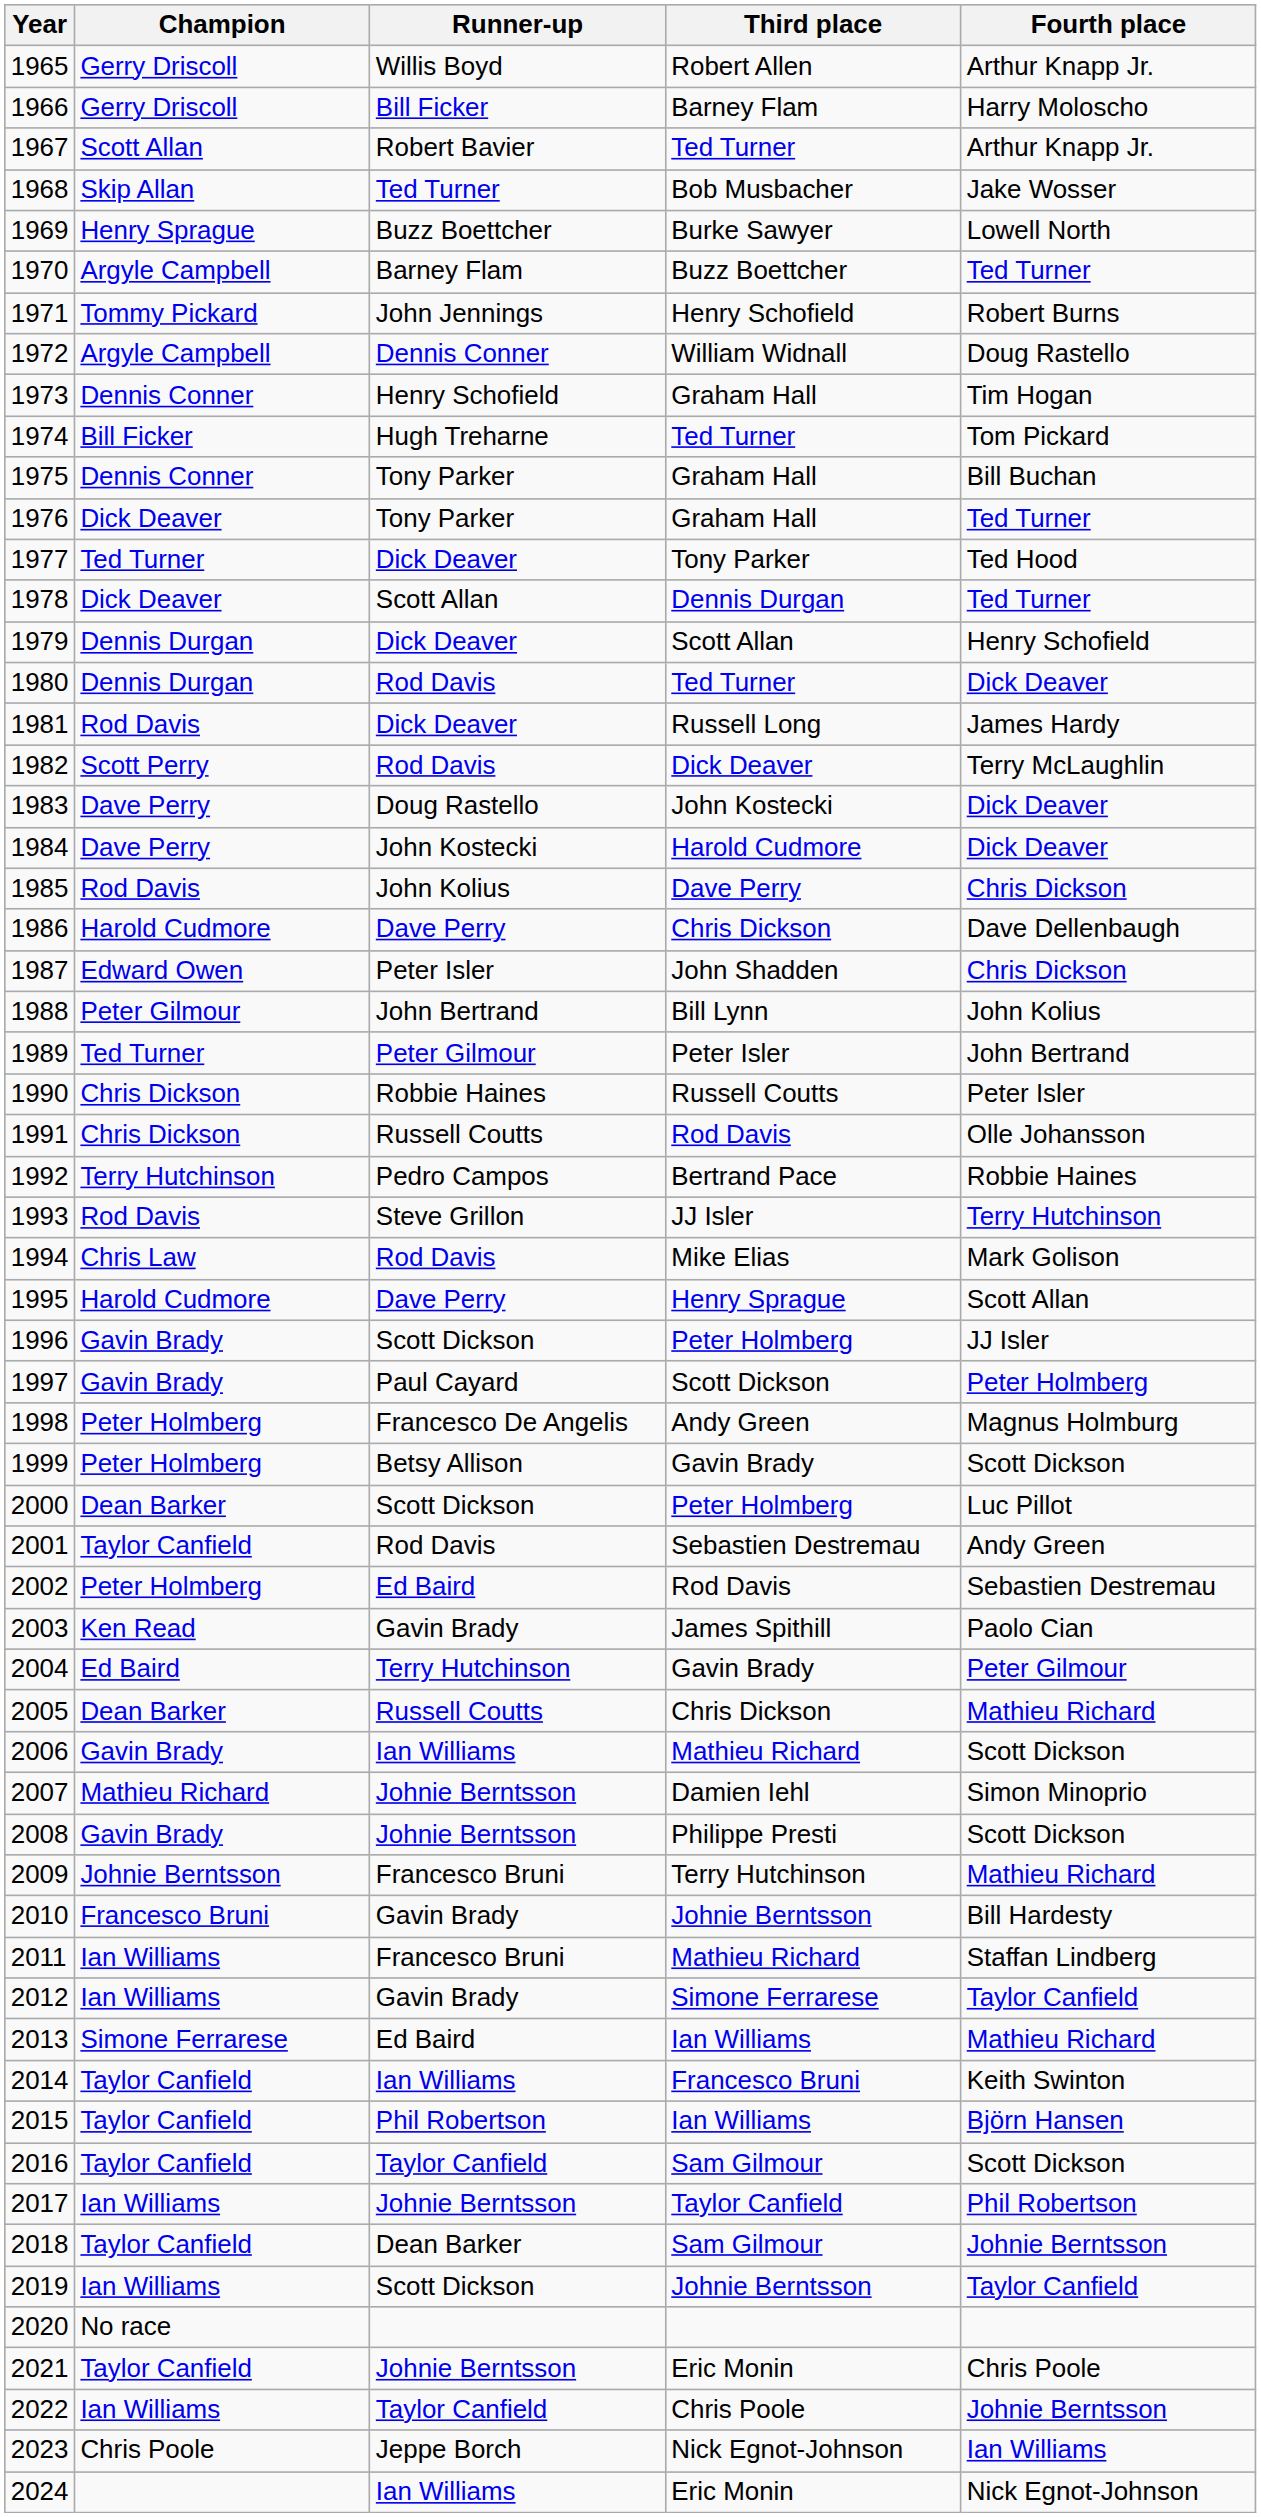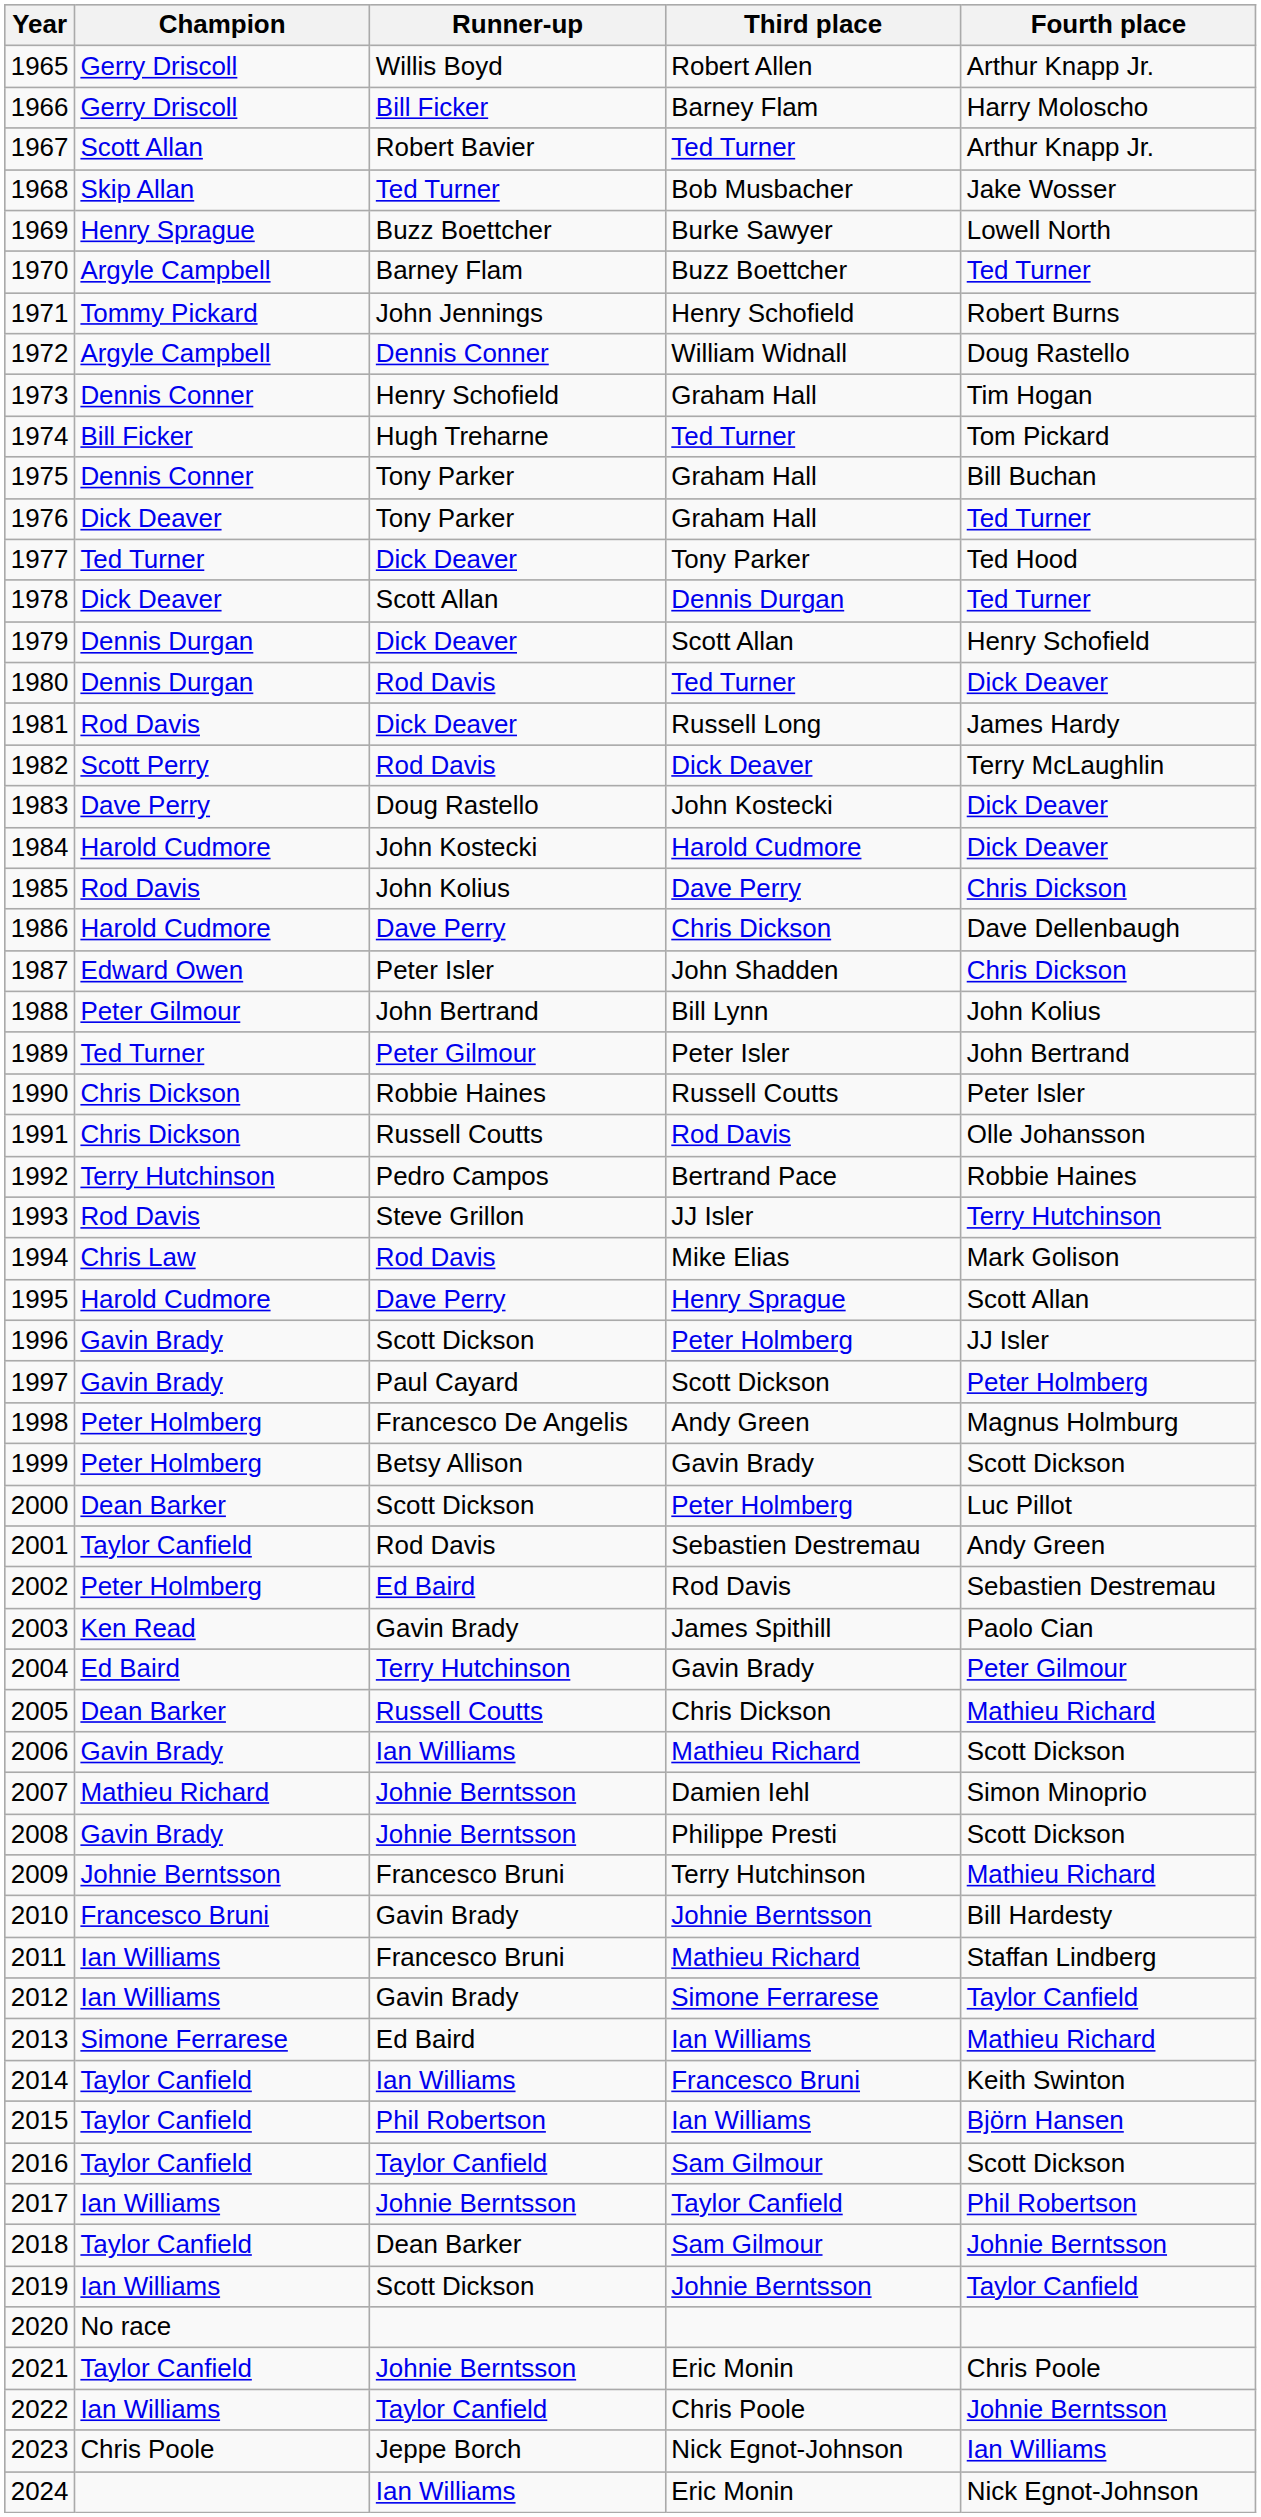 <table class="wikitable">
 <tr>
 <th>Year</th>
 <th style="width:175px;">Champion</th>
 <th style="width:175px;">Runner-up</th>
 <th style="width:175px;">Third place</th>
 <th style="width:175px;">Fourth place</th>
 </tr>
 <tr>
 <td>1965</td>
 <td> <a href='#'>Gerry Driscoll</a></td>
 <td> Willis Boyd</td>
 <td> Robert Allen</td>
 <td> Arthur Knapp Jr.</td>
 </tr>
 <tr>
 <td>1966</td>
 <td> <a href='#'>Gerry Driscoll</a></td>
 <td> <a href='#'>Bill Ficker</a></td>
 <td> Barney Flam</td>
 <td> Harry Moloscho</td>
 </tr>
 <tr>
 <td>1967</td>
 <td> <a href='#'>Scott Allan</a></td>
 <td> Robert Bavier</td>
 <td> <a href='#'>Ted Turner</a></td>
 <td> Arthur Knapp Jr.</td>
 </tr>
 <tr>
 <td>1968</td>
 <td> <a href='#'>Skip Allan</a></td>
 <td> <a href='#'>Ted Turner</a></td>
 <td> Bob Musbacher</td>
 <td> Jake Wosser</td>
 </tr>
 <tr>
 <td>1969</td>
 <td> <a href='#'>Henry Sprague</a></td>
 <td> Buzz Boettcher</td>
 <td> Burke Sawyer</td>
 <td> Lowell North</td>
 </tr>
 <tr>
 <td>1970</td>
 <td> <a href='#'>Argyle Campbell</a></td>
 <td> Barney Flam</td>
 <td> Buzz Boettcher</td>
 <td> <a href='#'>Ted Turner</a></td>
 </tr>
 <tr>
 <td>1971</td>
 <td> <a href='#'>Tommy Pickard</a></td>
 <td> John Jennings</td>
 <td> Henry Schofield</td>
 <td> Robert Burns</td>
 </tr>
 <tr>
 <td>1972</td>
 <td> <a href='#'>Argyle Campbell</a></td>
 <td> <a href='#'>Dennis Conner</a></td>
 <td> William Widnall</td>
 <td> Doug Rastello</td>
 </tr>
 <tr>
 <td>1973</td>
 <td> <a href='#'>Dennis Conner</a></td>
 <td> Henry Schofield</td>
 <td> Graham Hall</td>
 <td> Tim Hogan</td>
 </tr>
 <tr>
 <td>1974</td>
 <td> <a href='#'>Bill Ficker</a></td>
 <td> Hugh Treharne</td>
 <td> <a href='#'>Ted Turner</a></td>
 <td> Tom Pickard</td>
 </tr>
 <tr>
 <td>1975</td>
 <td> <a href='#'>Dennis Conner</a></td>
 <td> Tony Parker</td>
 <td> Graham Hall</td>
 <td> Bill Buchan</td>
 </tr>
 <tr>
 <td>1976</td>
 <td> <a href='#'>Dick Deaver</a></td>
 <td> Tony Parker</td>
 <td> Graham Hall</td>
 <td> <a href='#'>Ted Turner</a></td>
 </tr>
 <tr>
 <td>1977</td>
 <td> <a href='#'>Ted Turner</a></td>
 <td> <a href='#'>Dick Deaver</a></td>
 <td> Tony Parker</td>
 <td> Ted Hood</td>
 </tr>
 <tr>
 <td>1978</td>
 <td> <a href='#'>Dick Deaver</a></td>
 <td> Scott Allan</td>
 <td> <a href='#'>Dennis Durgan</a></td>
 <td> <a href='#'>Ted Turner</a></td>
 </tr>
 <tr>
 <td>1979</td>
 <td> <a href='#'>Dennis Durgan</a></td>
 <td> <a href='#'>Dick Deaver</a></td>
 <td> Scott Allan</td>
 <td> Henry Schofield</td>
 </tr>
 <tr>
 <td>1980</td>
 <td> <a href='#'>Dennis Durgan</a></td>
 <td> <a href='#'>Rod Davis</a></td>
 <td> <a href='#'>Ted Turner</a></td>
 <td> <a href='#'>Dick Deaver</a></td>
 </tr>
 <tr>
 <td>1981</td>
 <td> <a href='#'>Rod Davis</a></td>
 <td> <a href='#'>Dick Deaver</a></td>
 <td> Russell Long</td>
 <td> James Hardy</td>
 </tr>
 <tr>
 <td>1982</td>
 <td> <a href='#'>Scott Perry</a></td>
 <td> <a href='#'>Rod Davis</a></td>
 <td> <a href='#'>Dick Deaver</a></td>
 <td>Terry McLaughlin</td>
 </tr>
 <tr>
 <td>1983</td>
 <td> <a href='#'>Dave Perry</a></td>
 <td> Doug Rastello</td>
 <td> John Kostecki</td>
 <td> <a href='#'>Dick Deaver</a></td>
 </tr>
 <tr>
 <td>1984</td>
-<td> <a href='#'>Dave Perry</a></td>
+<td> <a href='#'>Harold Cudmore</a></td>
 <td> John Kostecki</td>
 <td> <a href='#'>Harold Cudmore</a></td>
 <td> <a href='#'>Dick Deaver</a></td>
 </tr>
 <tr>
 <td>1985</td>
 <td> <a href='#'>Rod Davis</a></td>
 <td> John Kolius</td>
 <td> <a href='#'>Dave Perry</a></td>
 <td> <a href='#'>Chris Dickson</a></td>
 </tr>
 <tr>
 <td>1986</td>
 <td> <a href='#'>Harold Cudmore</a></td>
 <td> <a href='#'>Dave Perry</a></td>
 <td> <a href='#'>Chris Dickson</a></td>
 <td> Dave Dellenbaugh</td>
 </tr>
 <tr>
 <td>1987</td>
 <td> <a href='#'>Edward Owen</a></td>
 <td> Peter Isler</td>
 <td> John Shadden</td>
 <td> <a href='#'>Chris Dickson</a></td>
 </tr>
 <tr>
 <td>1988</td>
 <td> <a href='#'>Peter Gilmour</a></td>
 <td> John Bertrand</td>
 <td> Bill Lynn</td>
 <td> John Kolius</td>
 </tr>
 <tr>
 <td>1989</td>
 <td> <a href='#'>Ted Turner</a></td>
 <td> <a href='#'>Peter Gilmour</a></td>
 <td> Peter Isler</td>
 <td> John Bertrand</td>
 </tr>
 <tr>
 <td>1990</td>
 <td> <a href='#'>Chris Dickson</a></td>
 <td> Robbie Haines</td>
 <td> Russell Coutts</td>
 <td> Peter Isler</td>
 </tr>
 <tr>
 <td>1991</td>
 <td> <a href='#'>Chris Dickson</a></td>
 <td> Russell Coutts</td>
 <td> <a href='#'>Rod Davis</a></td>
 <td> Olle Johansson</td>
 </tr>
 <tr>
 <td>1992</td>
 <td> <a href='#'>Terry Hutchinson</a></td>
 <td>Pedro Campos</td>
 <td> Bertrand Pace</td>
 <td> Robbie Haines</td>
 </tr>
 <tr>
 <td>1993</td>
 <td> <a href='#'>Rod Davis</a></td>
 <td> Steve Grillon</td>
 <td> JJ Isler</td>
 <td> <a href='#'>Terry Hutchinson</a></td>
 </tr>
 <tr>
 <td>1994</td>
 <td> <a href='#'>Chris Law</a></td>
 <td> <a href='#'>Rod Davis</a></td>
 <td> Mike Elias</td>
 <td> Mark Golison</td>
 </tr>
 <tr>
 <td>1995</td>
 <td> <a href='#'>Harold Cudmore</a></td>
 <td> <a href='#'>Dave Perry</a></td>
 <td> <a href='#'>Henry Sprague</a></td>
 <td> Scott Allan</td>
 </tr>
 <tr>
 <td>1996</td>
 <td> <a href='#'>Gavin Brady</a></td>
 <td> Scott Dickson</td>
 <td> <a href='#'>Peter Holmberg</a></td>
 <td> JJ Isler</td>
 </tr>
 <tr>
 <td>1997</td>
 <td> <a href='#'>Gavin Brady</a></td>
 <td> Paul Cayard</td>
 <td> Scott Dickson</td>
 <td> <a href='#'>Peter Holmberg</a></td>
 </tr>
 <tr>
 <td>1998</td>
 <td> <a href='#'>Peter Holmberg</a></td>
 <td> Francesco De Angelis</td>
 <td> Andy Green</td>
 <td>Magnus Holmburg</td>
 </tr>
 <tr>
 <td>1999</td>
 <td> <a href='#'>Peter Holmberg</a></td>
 <td> Betsy Allison</td>
 <td> Gavin Brady</td>
 <td> Scott Dickson</td>
 </tr>
 <tr>
 <td>2000</td>
 <td> <a href='#'>Dean Barker</a></td>
 <td> Scott Dickson</td>
 <td> <a href='#'>Peter Holmberg</a></td>
 <td> Luc Pillot</td>
 </tr>
 <tr>
 <td>2001</td>
 <td> <a href='#'>Taylor Canfield</a></td>
 <td> Rod Davis</td>
 <td> Sebastien Destremau</td>
 <td> Andy Green</td>
 </tr>
 <tr>
 <td>2002</td>
 <td> <a href='#'>Peter Holmberg</a></td>
 <td> <a href='#'>Ed Baird</a></td>
 <td> Rod Davis</td>
 <td> Sebastien Destremau</td>
 </tr>
 <tr>
 <td>2003</td>
 <td> <a href='#'>Ken Read</a></td>
 <td> Gavin Brady</td>
 <td> James Spithill</td>
 <td> Paolo Cian</td>
 </tr>
 <tr>
 <td>2004</td>
 <td> <a href='#'>Ed Baird</a></td>
 <td> <a href='#'>Terry Hutchinson</a></td>
 <td> Gavin Brady</td>
 <td> <a href='#'>Peter Gilmour</a></td>
 </tr>
 <tr>
 <td>2005</td>
 <td> <a href='#'>Dean Barker</a></td>
 <td> <a href='#'>Russell Coutts</a></td>
 <td> Chris Dickson</td>
 <td> <a href='#'>Mathieu Richard</a></td>
 </tr>
 <tr>
 <td>2006</td>
 <td> <a href='#'>Gavin Brady</a></td>
 <td> <a href='#'>Ian Williams</a></td>
 <td> <a href='#'>Mathieu Richard</a></td>
 <td> Scott Dickson</td>
 </tr>
 <tr>
 <td>2007</td>
 <td> <a href='#'>Mathieu Richard</a></td>
 <td> <a href='#'>Johnie Berntsson</a></td>
 <td> Damien Iehl</td>
 <td> Simon Minoprio</td>
 </tr>
 <tr>
 <td>2008</td>
 <td> <a href='#'>Gavin Brady</a></td>
 <td> <a href='#'>Johnie Berntsson</a></td>
 <td> Philippe Presti</td>
 <td> Scott Dickson</td>
 </tr>
 <tr>
 <td>2009</td>
 <td> <a href='#'>Johnie Berntsson</a></td>
 <td> Francesco Bruni</td>
 <td> Terry Hutchinson</td>
 <td> <a href='#'>Mathieu Richard</a></td>
 </tr>
 <tr>
 <td>2010</td>
 <td> <a href='#'>Francesco Bruni</a></td>
 <td> Gavin Brady</td>
 <td> <a href='#'>Johnie Berntsson</a></td>
 <td> Bill Hardesty</td>
 </tr>
 <tr>
 <td>2011</td>
 <td> <a href='#'>Ian Williams</a></td>
 <td> Francesco Bruni</td>
 <td> <a href='#'>Mathieu Richard</a></td>
 <td>Staffan Lindberg</td>
 </tr>
 <tr>
 <td>2012</td>
 <td> <a href='#'>Ian Williams</a></td>
 <td> Gavin Brady</td>
 <td> <a href='#'>Simone Ferrarese</a></td>
 <td> <a href='#'>Taylor Canfield</a></td>
 </tr>
 <tr>
 <td>2013</td>
 <td> <a href='#'>Simone Ferrarese</a></td>
 <td> Ed Baird</td>
 <td> <a href='#'>Ian Williams</a></td>
 <td> <a href='#'>Mathieu Richard</a></td>
 </tr>
 <tr>
 <td>2014</td>
 <td> <a href='#'>Taylor Canfield</a></td>
 <td> <a href='#'>Ian Williams</a></td>
 <td> <a href='#'>Francesco Bruni</a></td>
 <td> Keith Swinton</td>
 </tr>
 <tr>
 <td>2015</td>
 <td> <a href='#'>Taylor Canfield</a></td>
 <td> <a href='#'>Phil Robertson</a></td>
 <td> <a href='#'>Ian Williams</a></td>
 <td> <a href='#'>Björn Hansen</a></td>
 </tr>
 <tr>
 <td>2016</td>
 <td> <a href='#'>Taylor Canfield</a></td>
 <td> <a href='#'>Taylor Canfield</a></td>
 <td> <a href='#'>Sam Gilmour</a></td>
 <td> Scott Dickson</td>
 </tr>
 <tr>
 <td>2017</td>
 <td> <a href='#'>Ian Williams</a></td>
 <td> <a href='#'>Johnie Berntsson</a></td>
 <td> <a href='#'>Taylor Canfield</a></td>
 <td> <a href='#'>Phil Robertson</a></td>
 </tr>
 <tr>
 <td>2018</td>
 <td> <a href='#'>Taylor Canfield</a></td>
 <td> Dean Barker</td>
 <td> <a href='#'>Sam Gilmour</a></td>
 <td> <a href='#'>Johnie Berntsson</a></td>
 </tr>
 <tr>
 <td>2019</td>
 <td> <a href='#'>Ian Williams</a></td>
 <td> Scott Dickson</td>
 <td> <a href='#'>Johnie Berntsson</a></td>
 <td> <a href='#'>Taylor Canfield</a></td>
 </tr>
 <tr>
 <td>2020</td>
 <td>No race</td>
 <td></td>
 <td></td>
 <td></td>
 </tr>
 <tr>
 <td>2021</td>
 <td> <a href='#'>Taylor Canfield</a></td>
 <td> <a href='#'>Johnie Berntsson</a></td>
 <td>Eric Monin</td>
 <td> Chris Poole</td>
 </tr>
 <tr>
 <td>2022</td>
 <td> <a href='#'>Ian Williams</a></td>
 <td> <a href='#'>Taylor Canfield</a></td>
 <td> Chris Poole</td>
 <td> <a href='#'>Johnie Berntsson</a></td>
 </tr>
 <tr>
 <td>2023</td>
 <td> Chris Poole</td>
 <td>Jeppe Borch</td>
 <td> Nick Egnot-Johnson</td>
 <td> <a href='#'>Ian Williams</a></td>
 </tr>
 <tr>
 <td>2024</td>
 <td> </td>
 <td> <a href='#'>Ian Williams</a></td>
 <td>Eric Monin</td>
 <td> Nick Egnot-Johnson</td>
 </tr>
 </table>
